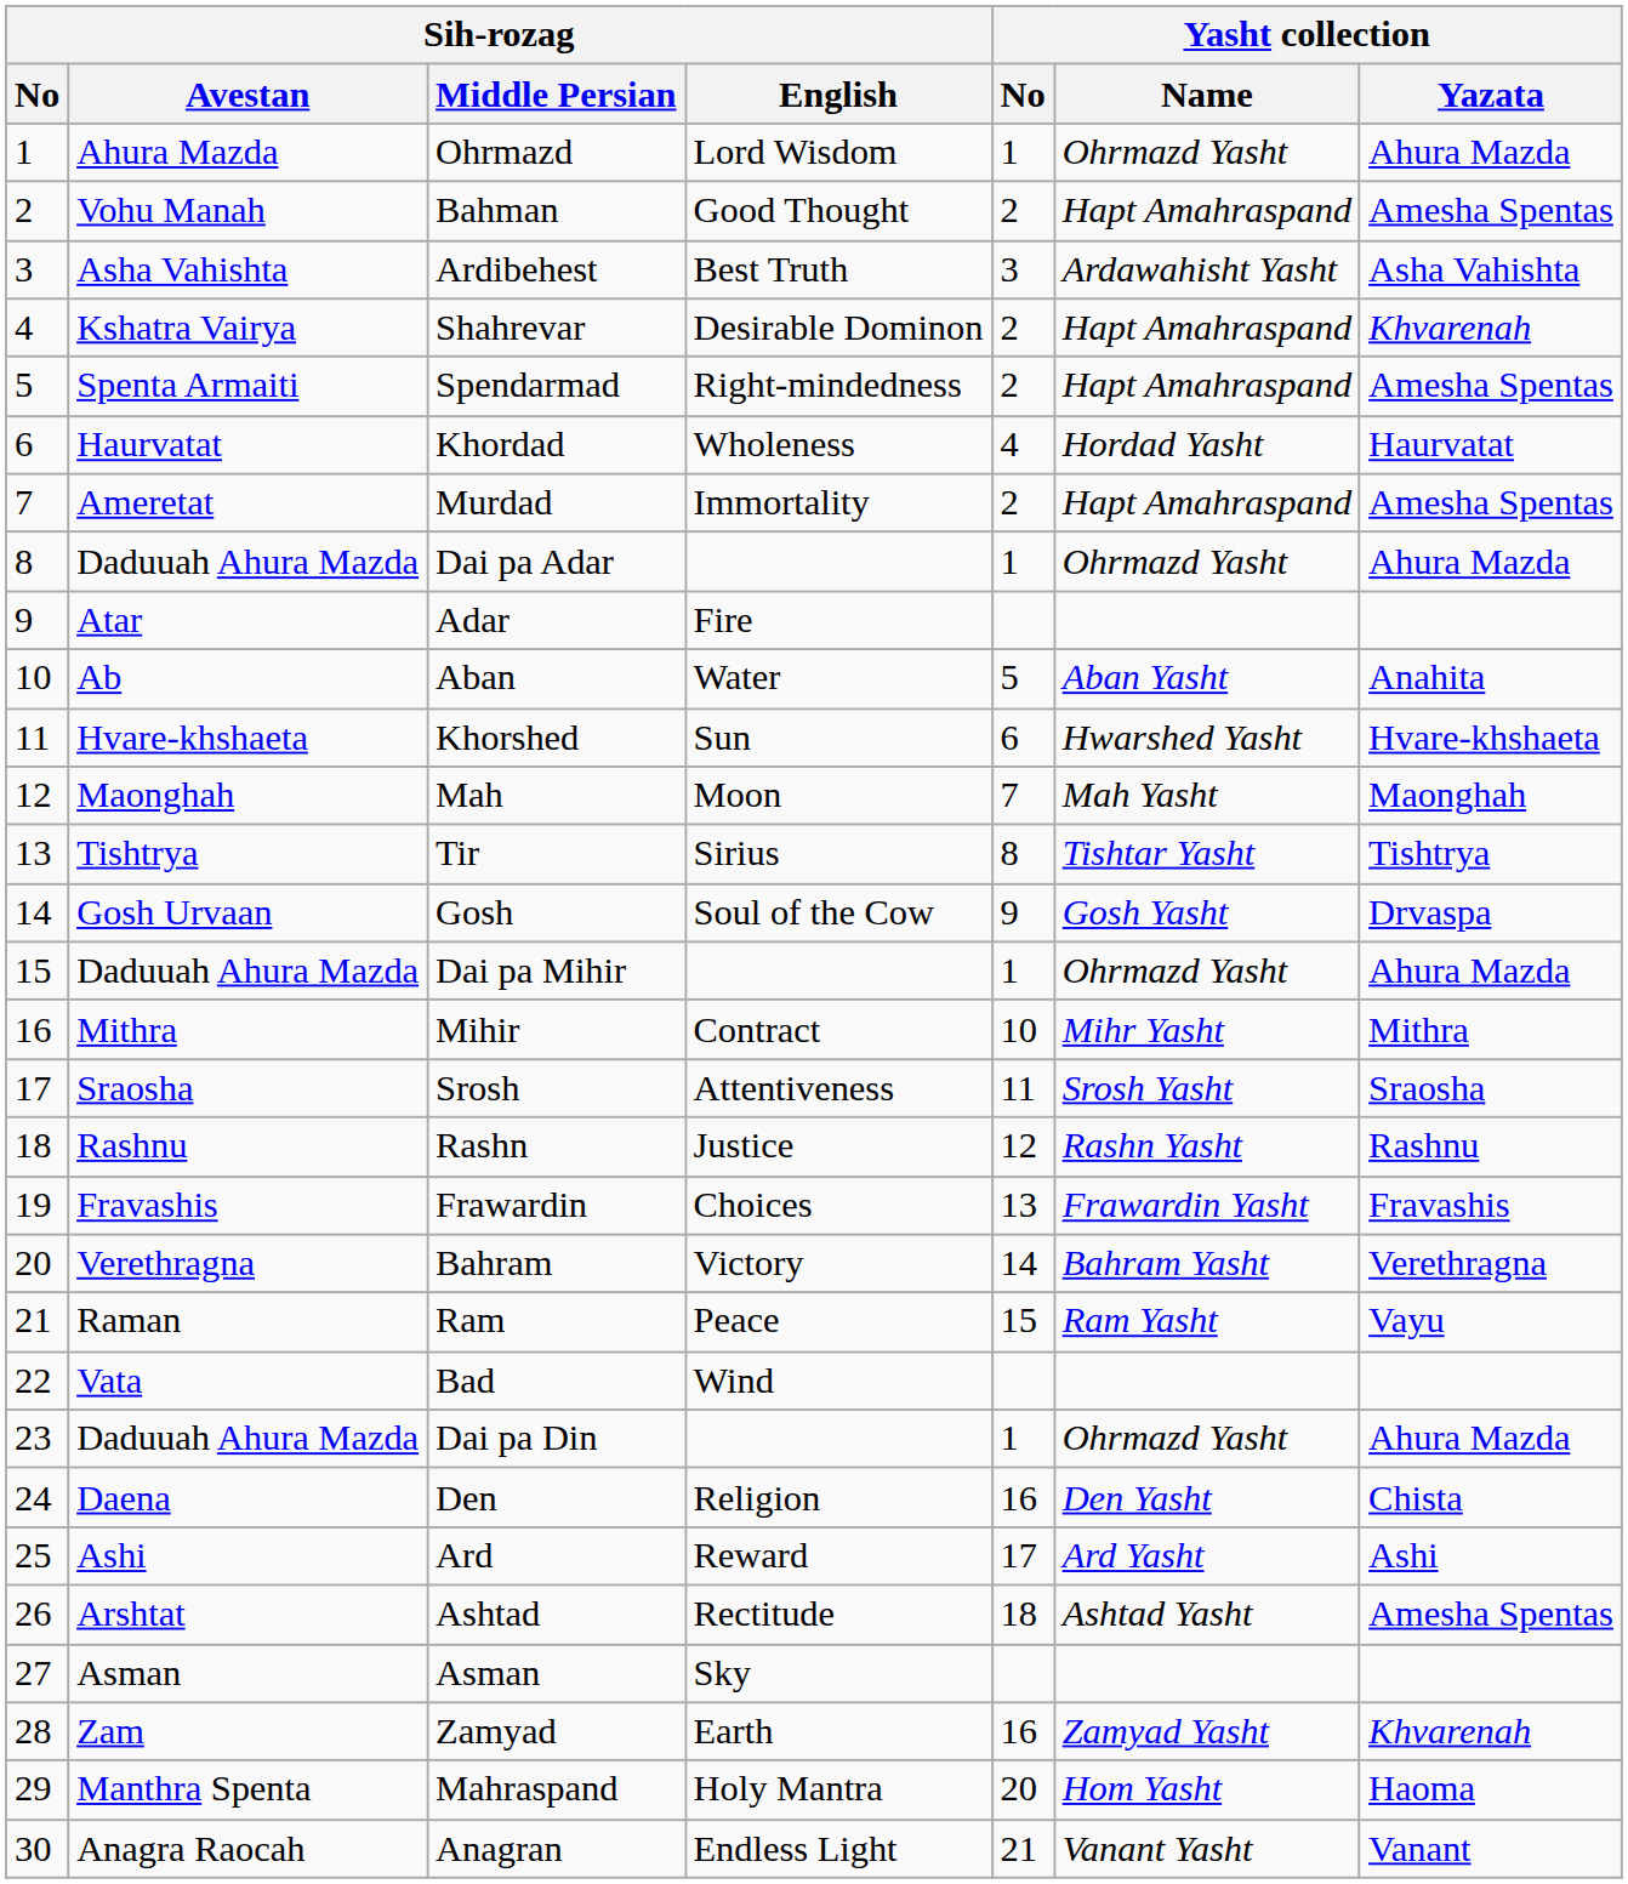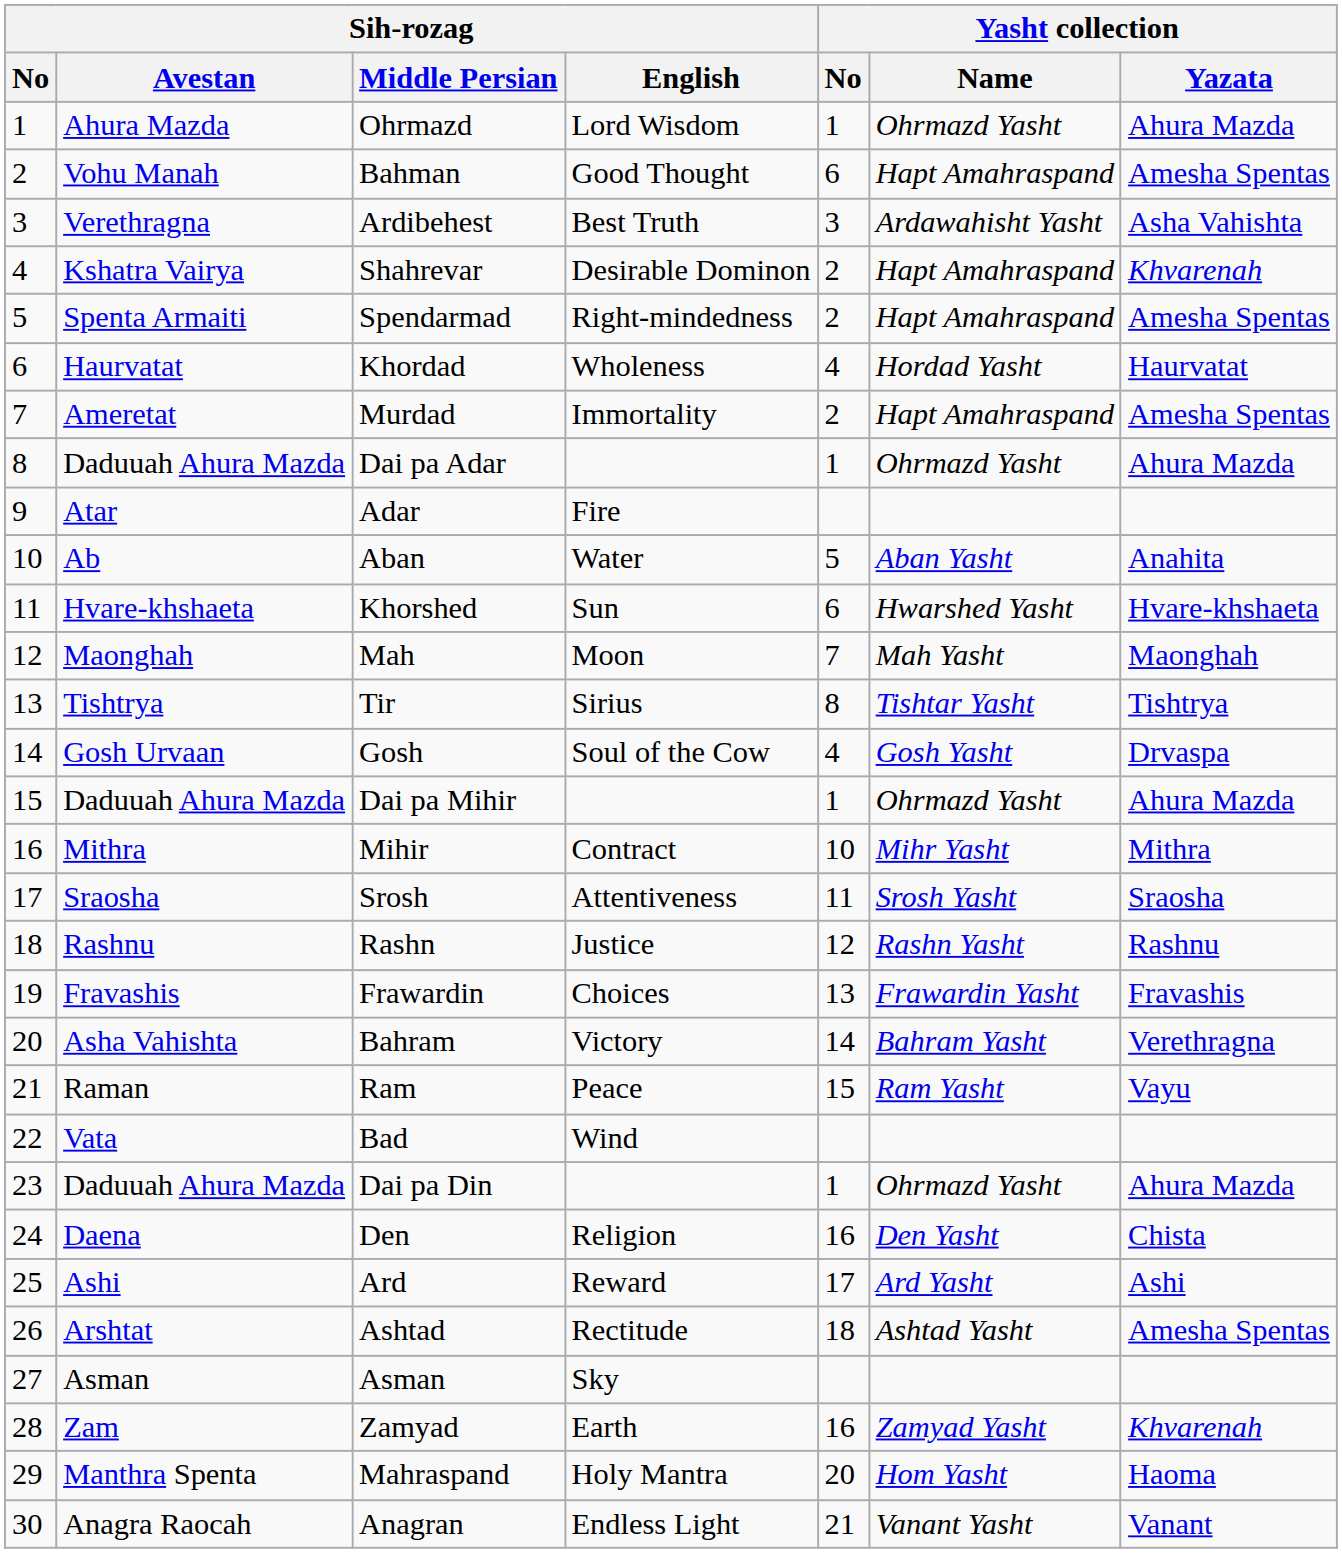 <table class=wikitable>
 <tr>
 <th colspan="4">Sih-rozag</th>
 <th colspan="3"><a href='#'>Yasht</a> collection</th>
 </tr>
 <tr>
 <th>No</th>
 <th><a href='#'>Avestan</a></th>
 <th><a href='#'>Middle Persian</a></th>
 <th>English</th>
 <th>No</th>
 <th scope="col">Name</th>
 <th scope="col"><a href='#'>Yazata</a></th>
 </tr>
 <tr>
 <td>1</td>
 <td><a href='#'>Ahura Mazda</a></td>
 <td>Ohrmazd</td>
 <td>Lord Wisdom</td>
 <td>1</td>
 <td><em>Ohrmazd Yasht</em></td>
 <td><a href='#'>Ahura Mazda</a></td>
 </tr>
 <tr>
 <td>2</td>
 <td><a href='#'>Vohu Manah</a></td>
 <td>Bahman</td>
 <td>Good Thought</td>
-<td>2</td>
+<td>6</td>
 <td><em>Hapt Amahraspand</em></td>
 <td><a href='#'>Amesha Spentas</a></td>
 </tr>
 <tr>
 <td>3</td>
-<td><a href='#'>Asha Vahishta</a></td>
+<td><a href='#'>Verethragna</a></td>
 <td>Ardibehest</td>
 <td>Best Truth</td>
 <td>3</td>
 <td><em>Ardawahisht Yasht</em></td>
 <td><a href='#'>Asha Vahishta</a></td>
 </tr>
 <tr>
 <td>4</td>
 <td><a href='#'>Kshatra Vairya</a></td>
 <td>Shahrevar</td>
 <td>Desirable Dominon</td>
 <td>2</td>
 <td><em>Hapt Amahraspand</em></td>
 <td><em><a href='#'>Khvarenah</a></em></td>
 </tr>
 <tr>
 <td>5</td>
 <td><a href='#'>Spenta Armaiti</a></td>
 <td>Spendarmad</td>
 <td>Right-mindedness</td>
 <td>2</td>
 <td><em>Hapt Amahraspand</em></td>
 <td><a href='#'>Amesha Spentas</a></td>
 </tr>
 <tr>
 <td>6</td>
 <td><a href='#'>Haurvatat</a></td>
 <td>Khordad</td>
 <td>Wholeness</td>
 <td>4</td>
 <td><em>Hordad Yasht</em></td>
 <td><a href='#'>Haurvatat</a></td>
 </tr>
 <tr>
 <td>7</td>
 <td><a href='#'>Ameretat</a></td>
 <td>Murdad</td>
 <td>Immortality</td>
 <td>2</td>
 <td><em>Hapt Amahraspand</em></td>
 <td><a href='#'>Amesha Spentas</a></td>
 </tr>
 <tr>
 <td>8</td>
 <td>Daduuah <a href='#'>Ahura Mazda</a></td>
 <td>Dai pa Adar</td>
 <td></td>
 <td>1</td>
 <td><em>Ohrmazd Yasht</em></td>
 <td><a href='#'>Ahura Mazda</a></td>
 </tr>
 <tr>
 <td>9</td>
 <td><a href='#'>Atar</a></td>
 <td>Adar</td>
 <td>Fire</td>
 <td></td>
 <td></td>
 <td></td>
 </tr>
 <tr>
 <td>10</td>
 <td><a href='#'>Ab</a></td>
 <td>Aban</td>
 <td>Water</td>
 <td>5</td>
 <td><em><a href='#'>Aban Yasht</a></em></td>
 <td><a href='#'>Anahita</a></td>
 </tr>
 <tr>
 <td>11</td>
 <td><a href='#'>Hvare-khshaeta</a></td>
 <td>Khorshed</td>
 <td>Sun</td>
 <td>6</td>
 <td><em>Hwarshed Yasht</em></td>
 <td><a href='#'>Hvare-khshaeta</a></td>
 </tr>
 <tr>
 <td>12</td>
 <td><a href='#'>Maonghah</a></td>
 <td>Mah</td>
 <td>Moon</td>
 <td>7</td>
 <td><em>Mah Yasht</em></td>
 <td><a href='#'>Maonghah</a></td>
 </tr>
 <tr>
 <td>13</td>
 <td><a href='#'>Tishtrya</a></td>
 <td>Tir</td>
 <td>Sirius</td>
 <td>8</td>
 <td><em><a href='#'>Tishtar Yasht</a></em></td>
 <td><a href='#'>Tishtrya</a></td>
 </tr>
 <tr>
 <td>14</td>
 <td><a href='#'>Gosh Urvaan</a></td>
 <td>Gosh</td>
 <td>Soul of the Cow</td>
-<td>9</td>
+<td>4</td>
 <td><em><a href='#'>Gosh Yasht</a></em></td>
 <td><a href='#'>Drvaspa</a></td>
 </tr>
 <tr>
 <td>15</td>
 <td>Daduuah <a href='#'>Ahura Mazda</a></td>
 <td>Dai pa Mihir</td>
 <td></td>
 <td>1</td>
 <td><em>Ohrmazd Yasht</em></td>
 <td><a href='#'>Ahura Mazda</a></td>
 </tr>
 <tr>
 <td>16</td>
 <td><a href='#'>Mithra</a></td>
 <td>Mihir</td>
 <td>Contract</td>
 <td>10</td>
 <td><em><a href='#'>Mihr Yasht</a></em></td>
 <td><a href='#'>Mithra</a></td>
 </tr>
 <tr>
 <td>17</td>
 <td><a href='#'>Sraosha</a></td>
 <td>Srosh</td>
 <td>Attentiveness</td>
 <td>11</td>
 <td><em><a href='#'>Srosh Yasht</a></em></td>
 <td><a href='#'>Sraosha</a></td>
 </tr>
 <tr>
 <td>18</td>
 <td><a href='#'>Rashnu</a></td>
 <td>Rashn</td>
 <td>Justice</td>
 <td>12</td>
 <td><em><a href='#'>Rashn Yasht</a></em></td>
 <td><a href='#'>Rashnu</a></td>
 </tr>
 <tr>
 <td>19</td>
 <td><a href='#'>Fravashis</a></td>
 <td>Frawardin</td>
 <td>Choices</td>
 <td>13</td>
 <td><em><a href='#'>Frawardin Yasht</a></em></td>
 <td><a href='#'>Fravashis</a></td>
 </tr>
 <tr>
 <td>20</td>
-<td><a href='#'>Verethragna</a></td>
+<td><a href='#'>Asha Vahishta</a></td>
 <td>Bahram</td>
 <td>Victory</td>
 <td>14</td>
 <td><em><a href='#'>Bahram Yasht</a></em></td>
 <td><a href='#'>Verethragna</a></td>
 </tr>
 <tr>
 <td>21</td>
 <td>Raman</td>
 <td>Ram</td>
 <td>Peace</td>
 <td>15</td>
 <td><em><a href='#'>Ram Yasht</a></em></td>
 <td><a href='#'>Vayu</a></td>
 </tr>
 <tr>
 <td>22</td>
 <td><a href='#'>Vata</a></td>
 <td>Bad</td>
 <td>Wind</td>
 <td></td>
 <td></td>
 <td></td>
 </tr>
 <tr>
 <td>23</td>
 <td>Daduuah <a href='#'>Ahura Mazda</a></td>
 <td>Dai pa Din</td>
 <td></td>
 <td>1</td>
 <td><em>Ohrmazd Yasht</em></td>
 <td><a href='#'>Ahura Mazda</a></td>
 </tr>
 <tr>
 <td>24</td>
 <td><a href='#'>Daena</a></td>
 <td>Den</td>
 <td>Religion</td>
 <td>16</td>
 <td><em><a href='#'>Den Yasht</a></em></td>
 <td><a href='#'>Chista</a></td>
 </tr>
 <tr>
 <td>25</td>
 <td><a href='#'>Ashi</a></td>
 <td>Ard</td>
 <td>Reward</td>
 <td>17</td>
 <td><em><a href='#'>Ard Yasht</a></em></td>
 <td><a href='#'>Ashi</a></td>
 </tr>
 <tr>
 <td>26</td>
 <td><a href='#'>Arshtat</a></td>
 <td>Ashtad</td>
 <td>Rectitude</td>
 <td>18</td>
 <td><em>Ashtad Yasht</em></td>
 <td><a href='#'>Amesha Spentas</a></td>
 </tr>
 <tr>
 <td>27</td>
 <td>Asman</td>
 <td>Asman</td>
 <td>Sky</td>
 <td></td>
 <td></td>
 <td></td>
 </tr>
 <tr>
 <td>28</td>
 <td><a href='#'>Zam</a></td>
 <td>Zamyad</td>
 <td>Earth</td>
 <td>16</td>
 <td><em><a href='#'>Zamyad Yasht</a></em></td>
 <td><em><a href='#'>Khvarenah</a></em></td>
 </tr>
 <tr>
 <td>29</td>
 <td><a href='#'>Manthra</a> Spenta</td>
 <td>Mahraspand</td>
 <td>Holy Mantra</td>
 <td>20</td>
 <td><em><a href='#'>Hom Yasht</a></em></td>
 <td><a href='#'>Haoma</a></td>
 </tr>
 <tr>
 <td>30</td>
 <td>Anagra Raocah</td>
 <td>Anagran</td>
 <td>Endless Light</td>
 <td>21</td>
 <td><em>Vanant Yasht</em></td>
 <td><a href='#'>Vanant</a></td>
 </tr>
 </table>
